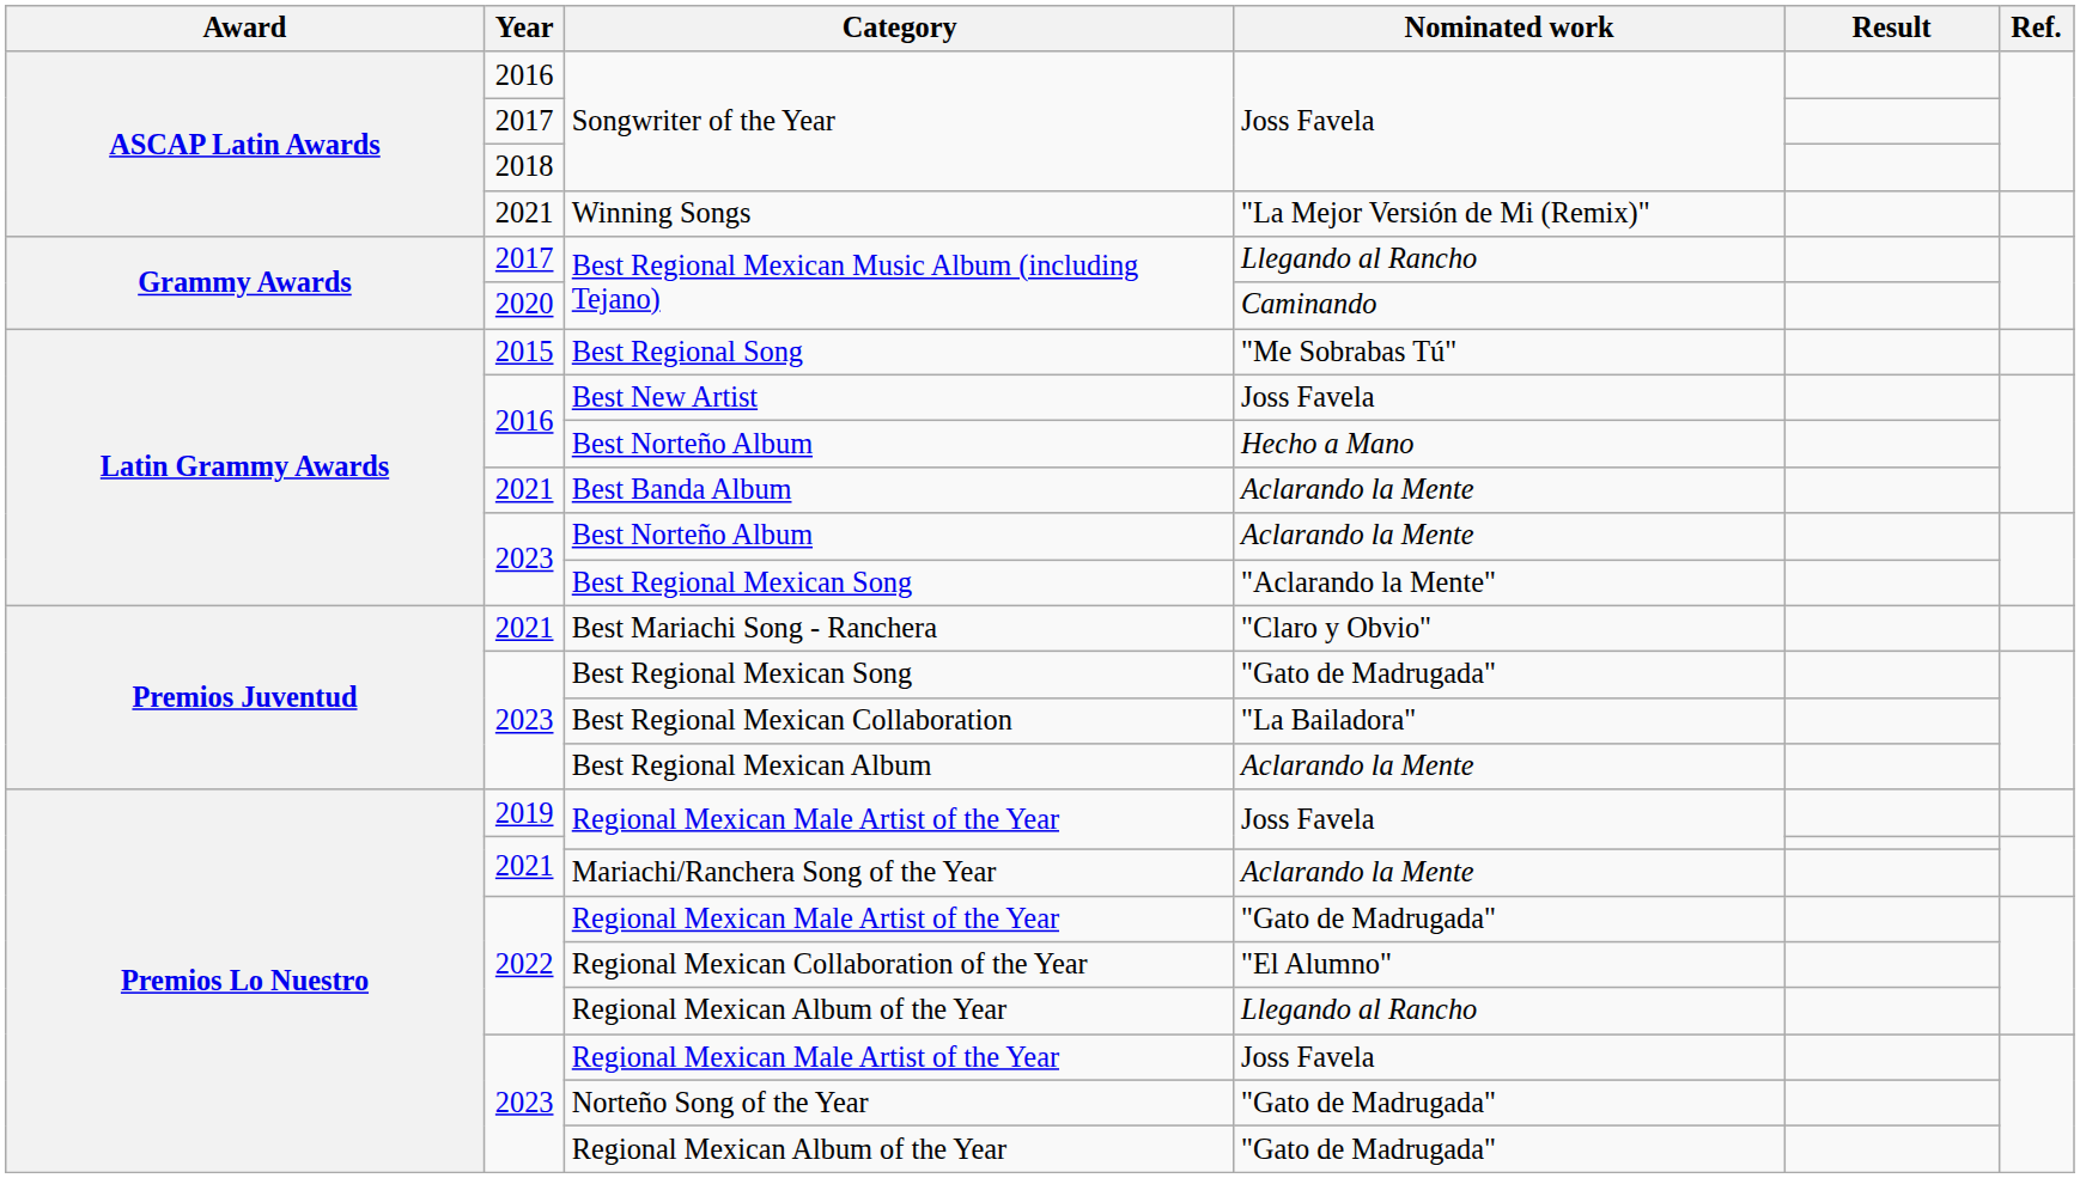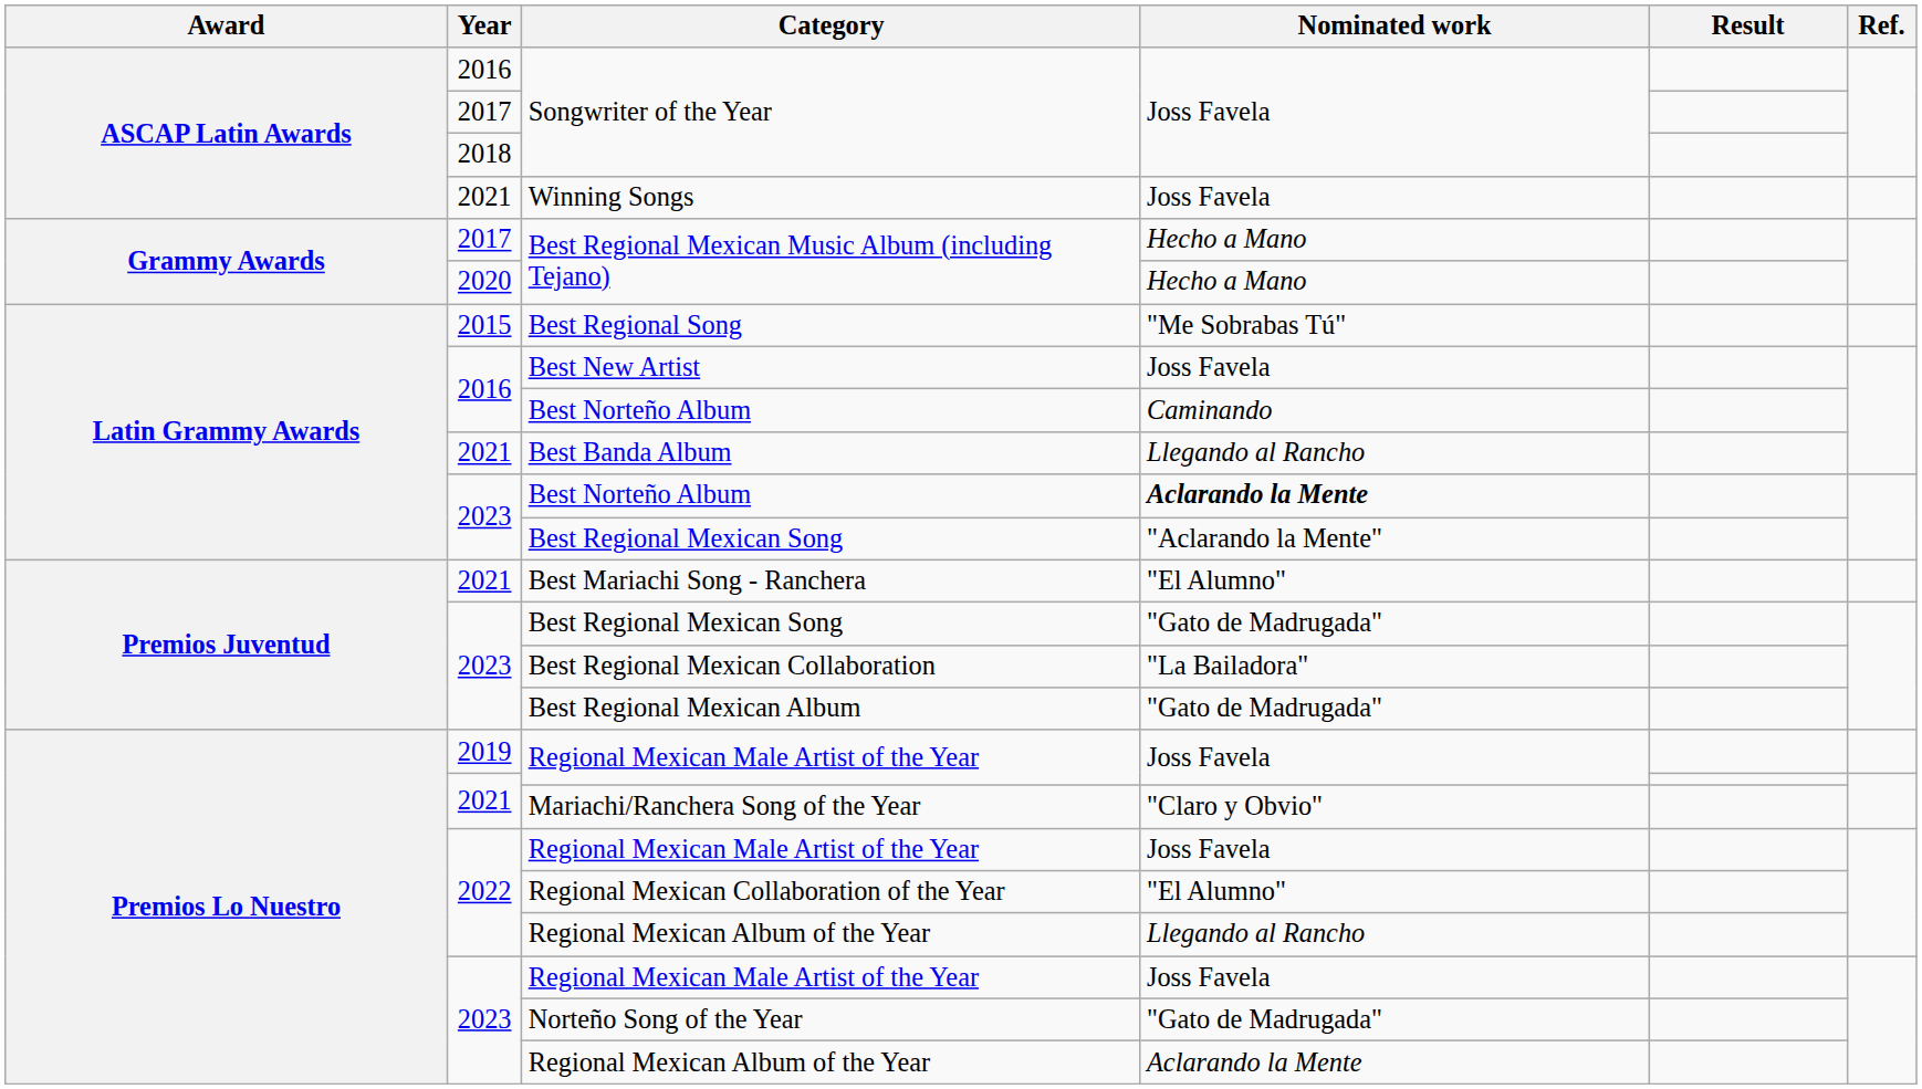 <table class="wikitable sortable plainrowheaders" style="width:90%;">
 <tr>
 <th style="width:20%;">Award</th>
 <th width=3%>Year</th>
 <th style="width:28%;">Category</th>
 <th style="width:23%;">Nominated work</th>
 <th style="width:9%;">Result</th>
 <th style="width:3%;">Ref.</th>
 </tr>
 <tr>
 <th scope="row" rowspan="4"><a href='#'>ASCAP Latin Awards</a></th>
 <td align="center">2016</td>
 <td rowspan="3">Songwriter of the Year</td>
 <td rowspan="3">Joss Favela</td>
 <td></td>
 <td rowspan="3"></td>
 </tr>
 <tr>
 <td align="center">2017</td>
 <td></td>
 </tr>
 <tr>
 <td align="center">2018</td>
 <td></td>
 </tr>
 <tr>
 <td align="center">2021</td>
 <td>Winning Songs</td>
-<td>"La Mejor Versión de Mi (Remix)" </td>
+<td>Joss Favela</td>
 <td></td>
 <td></td>
 </tr>
 <tr>
 <th scope="row" rowspan="2"><a href='#'>Grammy Awards</a></th>
 <td align="center"><a href='#'>2017</a></td>
 <td rowspan="2"><a href='#'>Best Regional Mexican Music Album (including Tejano)</a></td>
-<td><em>Llegando al Rancho</em></td>
+<td><em>Hecho a Mano</em></td>
 <td></td>
 <td rowspan="2"></td>
 </tr>
 <tr>
 <td align="center"><a href='#'>2020</a></td>
-<td><em>Caminando</em></td>
+<td><em>Hecho a Mano</em></td>
 <td></td>
 </tr>
 <tr>
 <th scope="row" rowspan="6"><a href='#'>Latin Grammy Awards</a></th>
 <td align="center"><a href='#'>2015</a></td>
 <td><a href='#'>Best Regional Song</a></td>
 <td>"Me Sobrabas Tú" </td>
 <td></td>
 <td></td>
 </tr>
 <tr>
 <td rowspan="2" align="center"><a href='#'>2016</a></td>
 <td><a href='#'>Best New Artist</a></td>
 <td>Joss Favela</td>
 <td></td>
 <td rowspan="3"></td>
 </tr>
 <tr>
 <td><a href='#'>Best Norteño Album</a></td>
-<td><em>Hecho a Mano</em></td>
+<td><em>Caminando</em></td>
 <td></td>
 </tr>
 <tr>
 <td align="center"><a href='#'>2021</a></td>
 <td><a href='#'>Best Banda Album</a></td>
-<td><em>Aclarando la Mente</em></td>
+<td><em>Llegando al Rancho</em></td>
 <td></td>
 </tr>
 <tr>
 <td rowspan="2" align="center"><a href='#'>2023</a></td>
 <td><a href='#'>Best Norteño Album</a></td>
-<td><em>Aclarando la Mente</em></td>
+<td><strong><em>Aclarando la Mente</em></strong></td>
 <td></td>
 <td rowspan="2"></td>
 </tr>
 <tr>
 <td><a href='#'>Best Regional Mexican Song</a></td>
 <td>"Aclarando la Mente"</td>
 <td></td>
 </tr>
 <tr>
 <th scope="row" rowspan="4"><a href='#'>Premios Juventud</a></th>
 <td align="center"><a href='#'>2021</a></td>
 <td>Best Mariachi Song - Ranchera</td>
-<td>"Claro y Obvio"</td>
+<td>"El Alumno" </td>
 <td></td>
 <td></td>
 </tr>
 <tr>
 <td align="center" rowspan="3"><a href='#'>2023</a></td>
 <td>Best Regional Mexican Song</td>
 <td>"Gato de Madrugada"</td>
 <td></td>
 <td rowspan="3"></td>
 </tr>
 <tr>
 <td>Best Regional Mexican Collaboration</td>
 <td>"La Bailadora" </td>
 <td></td>
 </tr>
 <tr>
 <td>Best Regional Mexican Album</td>
-<td><em>Aclarando la Mente</em></td>
+<td>"Gato de Madrugada"</td>
 <td></td>
 </tr>
 <tr>
 <th rowspan="9" scope="row"><a href='#'>Premios Lo Nuestro</a></th>
 <td align="center"><a href='#'>2019</a></td>
 <td rowspan="2"><a href='#'>Regional Mexican Male Artist of the Year</a></td>
 <td rowspan="2">Joss Favela</td>
 <td></td>
 <td></td>
 </tr>
 <tr>
 <td align="center" rowspan="2"><a href='#'>2021</a></td>
 <td></td>
 <td rowspan="2"></td>
 </tr>
 <tr>
 <td>Mariachi/Ranchera Song of the Year</td>
-<td><em>Aclarando la Mente</em></td>
+<td>"Claro y Obvio"</td>
 <td></td>
 </tr>
 <tr>
 <td align="center" rowspan="3"><a href='#'>2022</a></td>
 <td><a href='#'>Regional Mexican Male Artist of the Year</a></td>
-<td>"Gato de Madrugada"</td>
+<td>Joss Favela</td>
 <td></td>
 <td rowspan="3"></td>
 </tr>
 <tr>
 <td>Regional Mexican Collaboration of the Year</td>
 <td>"El Alumno" </td>
 <td></td>
 </tr>
 <tr>
 <td>Regional Mexican Album of the Year</td>
 <td><em>Llegando al Rancho</em></td>
 <td></td>
 </tr>
 <tr>
 <td align="center" rowspan="3"><a href='#'>2023</a></td>
 <td><a href='#'>Regional Mexican Male Artist of the Year</a></td>
 <td>Joss Favela</td>
 <td></td>
 <td rowspan="3"></td>
 </tr>
 <tr>
 <td>Norteño Song of the Year</td>
 <td>"Gato de Madrugada"</td>
 <td></td>
 </tr>
 <tr>
 <td>Regional Mexican Album of the Year</td>
-<td>"Gato de Madrugada"</td>
+<td><em>Aclarando la Mente</em></td>
 <td></td>
 </tr>
 <tr>
 </tr>
 </table>
